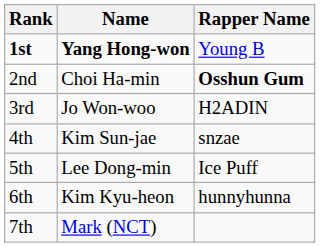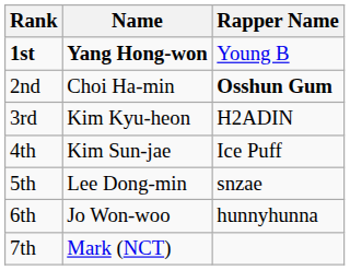 <table class="wikitable">
 <tr>
 <th>Rank</th>
 <th>Name</th>
 <th>Rapper Name</th>
 </tr>
 <tr>
 <td><strong>1st</strong></td>
 <td><strong>Yang Hong-won</strong></td>
 <td><a href='#'>Young B</a></td>
 </tr>
 <tr>
 <td>2nd</td>
 <td>Choi Ha-min</td>
 <td><strong>Osshun Gum</strong></td>
 </tr>
 <tr>
 <td>3rd</td>
-<td>Jo Won-woo</td>
+<td>Kim Kyu-heon</td>
 <td>H2ADIN</td>
 </tr>
 <tr>
 <td>4th</td>
 <td>Kim Sun-jae</td>
-<td>snzae</td>
+<td>Ice Puff</td>
 </tr>
 <tr>
 <td>5th</td>
 <td>Lee Dong-min</td>
-<td>Ice Puff</td>
+<td>snzae</td>
 </tr>
 <tr>
 <td>6th</td>
-<td>Kim Kyu-heon</td>
+<td>Jo Won-woo</td>
 <td>hunnyhunna</td>
 </tr>
 <tr>
 <td>7th</td>
 <td><a href='#'>Mark</a> (<a href='#'>NCT</a>)</td>
 <td></td>
 </tr>
 </table>
